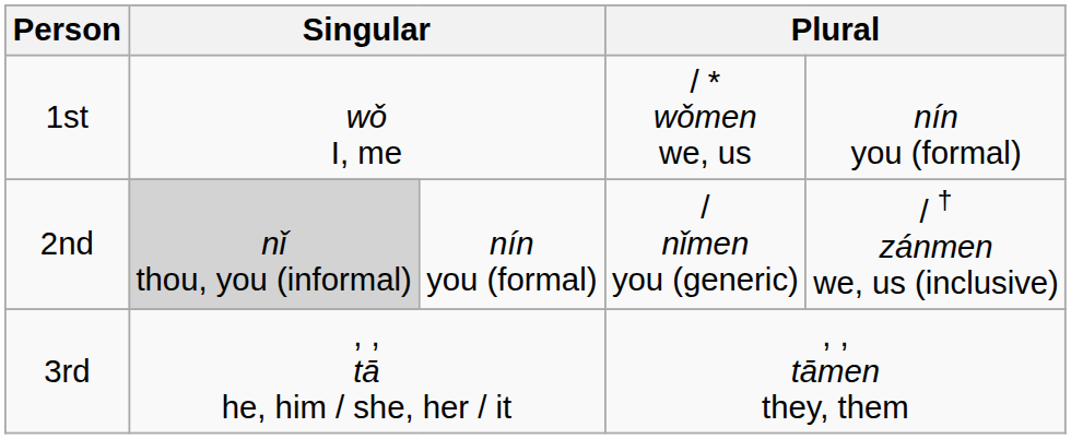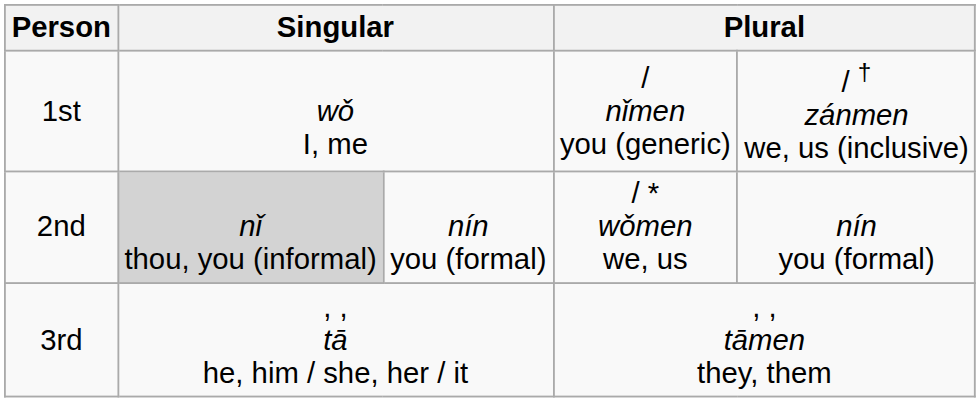 <table class="wikitable" style="border-width: 0; text-align:center;">
 <tr>
 <th>Person</th>
 <th colspan="2">Singular</th>
 <th colspan="2">Plural</th>
 </tr>
 <tr>
 <td>1st</td>
 <td colspan="2"><br><em>wǒ</em><br>I, me</td>
-<td> / *<br><em>wǒmen</em><br>we, us</td>
-<td><br><em>nín</em><br>you (formal)</td>
+<td> / <br><em>nǐmen</em><br>you (generic)</td>
+<td> / <sup>†</sup><br><em>zánmen</em><br>we, us (inclusive)</td>
 </tr>
 <tr>
 <td>2nd</td>
 <td style="background: lightgrey;"><br><em>nǐ</em><br>thou, you (informal)</td>
 <td><br><em>nín</em><br>you (formal)</td>
-<td> / <br><em>nǐmen</em><br>you (generic)</td>
-<td> / <sup>†</sup><br><em>zánmen</em><br>we, us (inclusive)</td>
+<td> / *<br><em>wǒmen</em><br>we, us</td>
+<td><br><em>nín</em><br>you (formal)</td>
 </tr>
 <tr>
 <td>3rd</td>
 <td colspan="2">, , <br><em>tā</em><br>he, him / she, her / it</td>
 <td colspan="2">, , <br><em>tāmen</em><br>they, them</td>
 </tr>
 </table>
